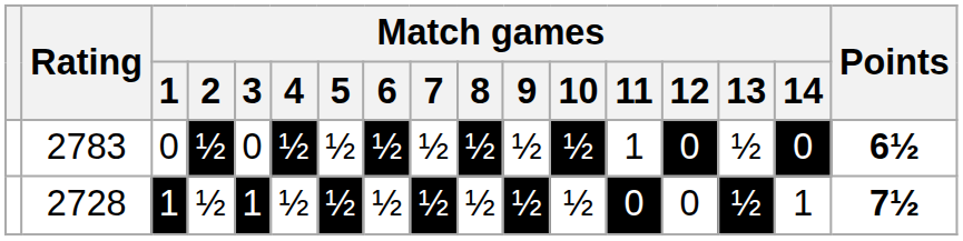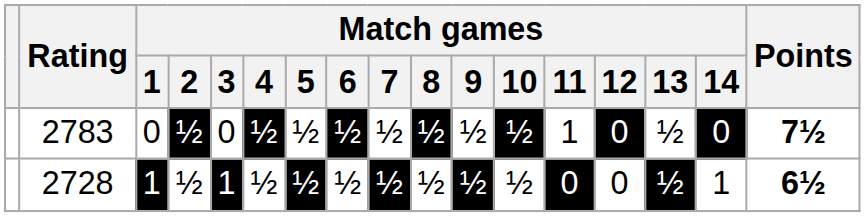 <table class="wikitable" style="text-align:center; background:white; color:black">
 <tr>
 <th rowspan="2"></th>
 <th rowspan="2">Rating</th>
 <th colspan="14">Match games</th>
 <th rowspan="2">Points</th>
 </tr>
 <tr>
 <th>1</th>
 <th>2</th>
 <th>3</th>
 <th>4</th>
 <th>5</th>
 <th>6</th>
 <th>7</th>
 <th>8</th>
 <th>9</th>
 <th>10</th>
 <th>11</th>
 <th>12</th>
 <th>13</th>
 <th>14</th>
 </tr>
 <tr>
 <td align="left"></td>
 <td>2783</td>
 <td>0</td>
 <td style="background:black; color:white">½</td>
 <td>0</td>
 <td style="background:black; color:white">½</td>
 <td>½</td>
 <td style="background:black; color:white">½</td>
 <td>½</td>
 <td style="background:black; color:white">½</td>
 <td>½</td>
 <td style="background:black; color:white">½</td>
 <td>1</td>
 <td style="background:black; color:white">0</td>
 <td>½</td>
 <td style="background:black; color:white">0</td>
-<td><strong>6½</strong></td>
+<td><strong>7½</strong></td>
 </tr>
 <tr>
 <td align="left"></td>
 <td>2728</td>
 <td style="background:black; color:white">1</td>
 <td>½</td>
 <td style="background:black; color:white">1</td>
 <td>½</td>
 <td style="background:black; color:white">½</td>
 <td>½</td>
 <td style="background:black; color:white">½</td>
 <td>½</td>
 <td style="background:black; color:white">½</td>
 <td>½</td>
 <td style="background:black; color:white">0</td>
 <td>0</td>
 <td style="background:black; color:white">½</td>
 <td>1</td>
-<td><strong>7½</strong></td>
+<td><strong>6½</strong></td>
 </tr>
 </table>
